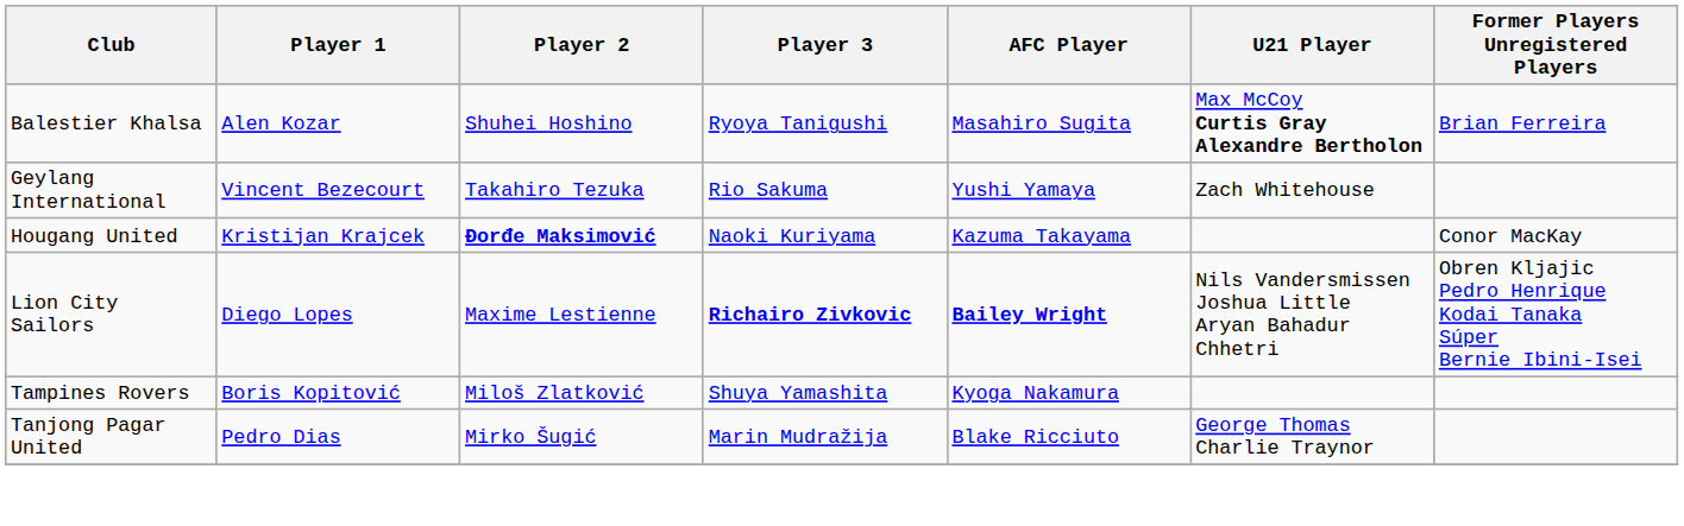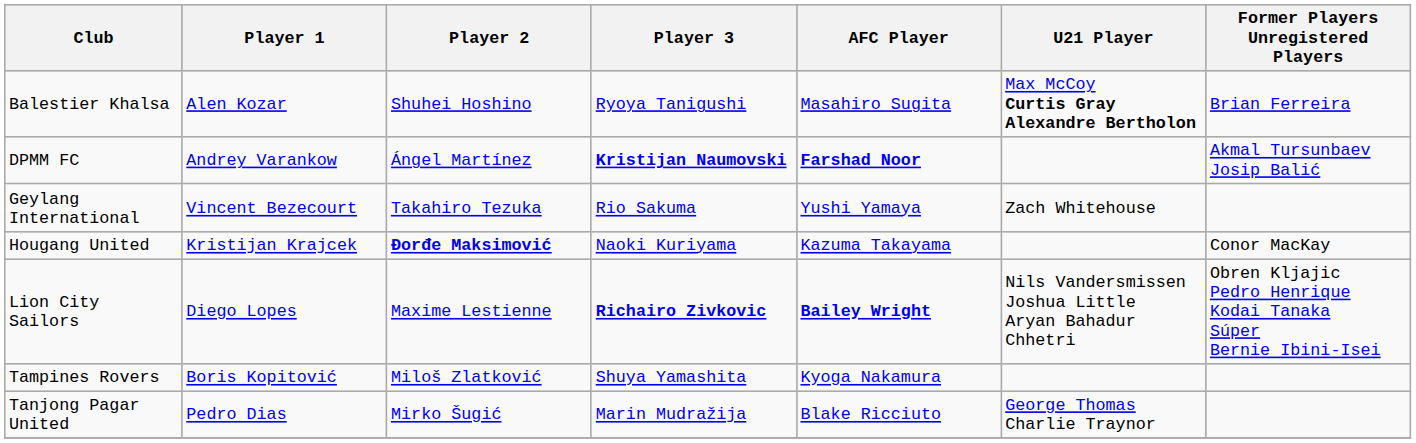 <table class="wikitable sortable" style="font-size:80%;">
 <tr>
 <th style="width:105px;">Club</th>
 <th style="width:122px;">Player 1</th>
 <th style="width:122px;">Player 2</th>
 <th style="width:122px;">Player 3</th>
 <th style="width:122px;">AFC Player</th>
 <th style="width:122px;">U21 Player</th>
 <th style="width:122px;">Former Players <br>  Unregistered Players</th>
 </tr>
 <tr>
 <td>Balestier Khalsa</td>
 <td> <a href='#'>Alen Kozar</a></td>
 <td> <a href='#'>Shuhei Hoshino</a></td>
 <td> <a href='#'>Ryoya Tanigushi</a></td>
 <td> <a href='#'>Masahiro Sugita</a></td>
 <td> <a href='#'>Max McCoy</a> <br>  <strong>Curtis Gray</strong> <br>  <strong>Alexandre Bertholon</strong></td>
 <td> <a href='#'>Brian Ferreira</a></td>
+</tr>
+<tr>
+<td>DPMM FC</td>
+<td> <a href='#'>Andrey Varankow</a></td>
+<td> <a href='#'>Ángel Martínez</a></td>
+<td> <strong><a href='#'>Kristijan Naumovski</a></strong></td>
+<td> <strong><a href='#'>Farshad Noor</a></strong></td>
+<td></td>
+<td> <a href='#'>Akmal Tursunbaev</a> <br>  <a href='#'>Josip Balić</a></td>
 </tr>
 <tr>
 <td>Geylang International</td>
 <td> <a href='#'>Vincent Bezecourt</a></td>
 <td> <a href='#'>Takahiro Tezuka</a></td>
 <td> <a href='#'>Rio Sakuma</a></td>
 <td> <a href='#'>Yushi Yamaya</a></td>
 <td> Zach Whitehouse</td>
 <td></td>
 </tr>
 <tr>
 <td>Hougang United</td>
 <td> <a href='#'>Kristijan Krajcek</a></td>
 <td> <strong><a href='#'>Đorđe Maksimović</a></strong></td>
 <td> <a href='#'>Naoki Kuriyama</a></td>
 <td> <a href='#'>Kazuma Takayama</a></td>
 <td></td>
 <td> Conor MacKay</td>
 </tr>
 <tr>
 <td>Lion City Sailors</td>
 <td> <a href='#'>Diego Lopes</a></td>
 <td> <a href='#'>Maxime Lestienne</a></td>
 <td> <strong><a href='#'>Richairo Zivkovic</a></strong> </td>
 <td> <strong><a href='#'>Bailey Wright</a></strong> </td>
 <td> Nils Vandersmissen <br>  Joshua Little <br>  Aryan Bahadur Chhetri</td>
 <td> Obren Kljajic <br>  <a href='#'>Pedro Henrique</a> <br>  <a href='#'>Kodai Tanaka</a> <br>  <a href='#'>Súper</a> <br>  <a href='#'>Bernie Ibini-Isei</a></td>
 </tr>
 <tr>
 <td>Tampines Rovers</td>
 <td> <a href='#'>Boris Kopitović</a></td>
 <td> <a href='#'>Miloš Zlatković</a></td>
 <td> <a href='#'>Shuya Yamashita</a></td>
 <td> <a href='#'>Kyoga Nakamura</a></td>
 <td></td>
 <td></td>
 </tr>
 <tr>
 <td>Tanjong Pagar United</td>
 <td> <a href='#'>Pedro Dias</a></td>
 <td> <a href='#'>Mirko Šugić</a></td>
 <td> <a href='#'>Marin Mudražija</a></td>
 <td> <a href='#'>Blake Ricciuto</a></td>
 <td> <a href='#'>George Thomas</a><br>  Charlie Traynor</td>
 <td></td>
 </tr>
 <tr>
 </tr>
 </table>
